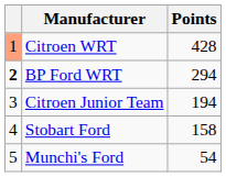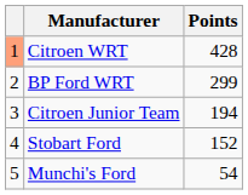 <table class="wikitable" style="font-size: 95%;">
 <tr>
 <th></th>
 <th>Manufacturer</th>
 <th>Points</th>
 </tr>
 <tr>
 <td style="background: lightsalmon;">1</td>
 <td> <a href='#'>Citroen WRT</a></td>
 <td align="right">428</td>
 </tr>
 <tr>
-<td><strong>2</strong></td>
+<td>2</td>
 <td> <a href='#'>BP Ford WRT</a></td>
-<td align="right">294</td>
+<td align="right">299</td>
 </tr>
 <tr>
 <td>3</td>
 <td> <a href='#'>Citroen Junior Team</a></td>
 <td align="right">194</td>
 </tr>
 <tr>
 <td>4</td>
 <td> <a href='#'>Stobart Ford</a></td>
-<td align="right">158</td>
+<td align="right">152</td>
 </tr>
 <tr>
 <td>5</td>
 <td> <a href='#'>Munchi's Ford</a></td>
 <td align="right">54</td>
 </tr>
 </table>
